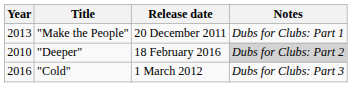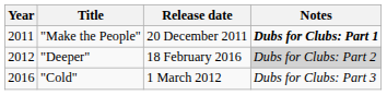 <table class="wikitable">
 <tr>
 <th>Year</th>
 <th>Title</th>
 <th>Release date</th>
 <th>Notes</th>
 </tr>
 <tr>
-<td>2013</td>
+<td>2011</td>
 <td>"Make the People"</td>
 <td>20 December 2011</td>
-<td><em>Dubs for Clubs: Part 1</em></td>
+<td><strong><em>Dubs for Clubs: Part 1</em></strong></td>
 </tr>
 <tr>
-<td>2010</td>
+<td>2012</td>
 <td>"Deeper"</td>
 <td>18 February 2016</td>
 <td style="background: lightgrey;"><em>Dubs for Clubs: Part 2</em></td>
 </tr>
 <tr>
 <td>2016</td>
 <td>"Cold"</td>
 <td>1 March 2012</td>
 <td><em>Dubs for Clubs: Part 3</em></td>
 </tr>
 </table>
